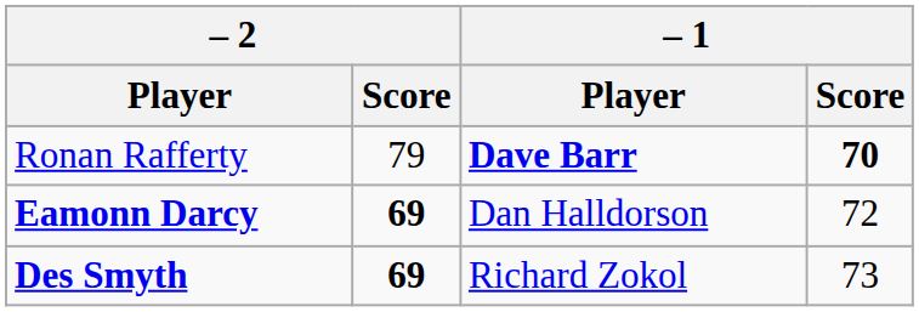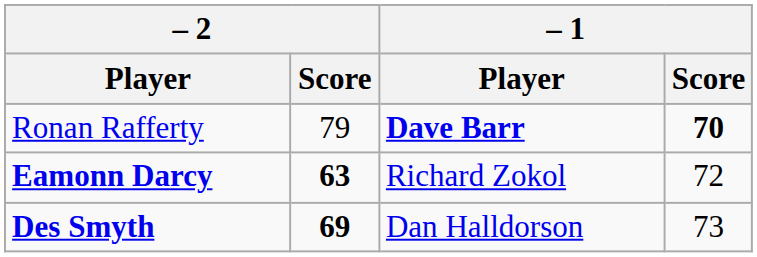 <table class=wikitable>
 <tr>
 <th colspan=2> – 2</th>
 <th colspan=2> – 1</th>
 </tr>
 <tr>
 <th width=140>Player</th>
 <th>Score</th>
 <th width=140>Player</th>
 <th>Score</th>
 </tr>
 <tr>
 <td><a href='#'>Ronan Rafferty</a></td>
 <td align=center>79</td>
 <td><strong><a href='#'>Dave Barr</a></strong></td>
 <td align=center><strong>70</strong></td>
 </tr>
 <tr>
 <td><strong><a href='#'>Eamonn Darcy</a></strong></td>
-<td align=center><strong>69</strong></td>
-<td><a href='#'>Dan Halldorson</a></td>
+<td align=center><strong>63</strong></td>
+<td><a href='#'>Richard Zokol</a></td>
 <td align=center>72</td>
 </tr>
 <tr>
 <td><strong><a href='#'>Des Smyth</a></strong></td>
 <td align=center><strong>69</strong></td>
-<td><a href='#'>Richard Zokol</a></td>
+<td><a href='#'>Dan Halldorson</a></td>
 <td align=center>73</td>
 </tr>
 </table>
